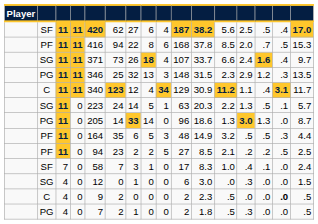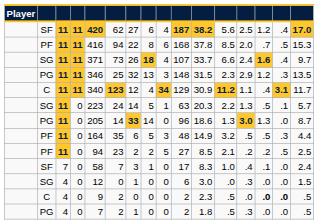 <table class="wikitable sortable" style="font-size: 95%; text-align:right;">
 <tr>
 <th style="background:#041E42; color:#FFFFFF; border-top:#FFC72C 3px solid; border-bottom:#FFC72C 3px solid;">Player</th>
 <th style="background:#041E42; color:#FFFFFF; border-top:#FFC72C 3px solid; border-bottom:#FFC72C 3px solid;"></th>
 <th style="background:#041E42; color:#FFFFFF; border-top:#FFC72C 3px solid; border-bottom:#FFC72C 3px solid;"></th>
 <th style="background:#041E42; color:#FFFFFF; border-top:#FFC72C 3px solid; border-bottom:#FFC72C 3px solid;"></th>
 <th style="background:#041E42; color:#FFFFFF; border-top:#FFC72C 3px solid; border-bottom:#FFC72C 3px solid;"></th>
 <th style="background:#041E42; color:#FFFFFF; border-top:#FFC72C 3px solid; border-bottom:#FFC72C 3px solid;"></th>
 <th style="background:#041E42; color:#FFFFFF; border-top:#FFC72C 3px solid; border-bottom:#FFC72C 3px solid;"></th>
 <th style="background:#041E42; color:#FFFFFF; border-top:#FFC72C 3px solid; border-bottom:#FFC72C 3px solid;"></th>
 <th style="background:#041E42; color:#FFFFFF; border-top:#FFC72C 3px solid; border-bottom:#FFC72C 3px solid;"></th>
 <th style="background:#041E42; color:#FFFFFF; border-top:#FFC72C 3px solid; border-bottom:#FFC72C 3px solid;"></th>
 <th style="background:#041E42; color:#FFFFFF; border-top:#FFC72C 3px solid; border-bottom:#FFC72C 3px solid;"></th>
 <th style="background:#041E42; color:#FFFFFF; border-top:#FFC72C 3px solid; border-bottom:#FFC72C 3px solid;"></th>
 <th style="background:#041E42; color:#FFFFFF; border-top:#FFC72C 3px solid; border-bottom:#FFC72C 3px solid;"></th>
 <th style="background:#041E42; color:#FFFFFF; border-top:#FFC72C 3px solid; border-bottom:#FFC72C 3px solid;"></th>
 <th style="background:#041E42; color:#FFFFFF; border-top:#FFC72C 3px solid; border-bottom:#FFC72C 3px solid;"></th>
 <th style="background:#041E42; color:#FFFFFF; border-top:#FFC72C 3px solid; border-bottom:#FFC72C 3px solid;"></th>
 </tr>
 <tr>
 <td style="text-align:left;"></td>
 <td style="text-align:center;">SF</td>
 <td style="background:#FFC72C; color:#041E42;"><strong>11</strong></td>
 <td style="background:#FFC72C; color:#041E42;"><strong>11</strong></td>
 <td style="background:#FFC72C; color:#041E42;"><strong>420</strong></td>
 <td>62</td>
 <td>27</td>
 <td>6</td>
 <td>4</td>
 <td style="background:#FFC72C; color:#041E42;"><strong>187</strong></td>
 <td style="background:#FFC72C; color:#041E42;"><strong>38.2</strong></td>
 <td>5.6</td>
 <td>2.5</td>
-<td>.5</td>
+<td>1.2</td>
 <td>.4</td>
 <td style="background:#FFC72C; color:#041E42;"><strong>17.0</strong></td>
 </tr>
 <tr>
 <td style="text-align:left;"></td>
 <td style="text-align:center;">PF</td>
 <td style="background:#FFC72C; color:#041E42;"><strong>11</strong></td>
 <td style="background:#FFC72C; color:#041E42;"><strong>11</strong></td>
 <td>416</td>
 <td>94</td>
 <td>22</td>
 <td>8</td>
 <td>6</td>
 <td>168</td>
 <td>37.8</td>
 <td>8.5</td>
 <td>2.0</td>
 <td>.7</td>
 <td>.5</td>
 <td>15.3</td>
 </tr>
 <tr>
 <td style="text-align:left;"></td>
 <td style="text-align:center;">SG</td>
 <td style="background:#FFC72C; color:#041E42;"><strong>11</strong></td>
 <td style="background:#FFC72C; color:#041E42;"><strong>11</strong></td>
 <td>371</td>
 <td>73</td>
 <td>26</td>
 <td style="background:#FFC72C; color:#041E42;"><strong>18</strong></td>
 <td>4</td>
 <td>107</td>
 <td>33.7</td>
 <td>6.6</td>
 <td>2.4</td>
 <td style="background:#FFC72C; color:#041E42;"><strong>1.6</strong></td>
 <td>.4</td>
 <td>9.7</td>
 </tr>
 <tr>
 <td style="text-align:left;"></td>
 <td style="text-align:center;">PG</td>
 <td style="background:#FFC72C; color:#041E42;"><strong>11</strong></td>
 <td style="background:#FFC72C; color:#041E42;"><strong>11</strong></td>
 <td>346</td>
 <td>25</td>
 <td>32</td>
 <td>13</td>
 <td>3</td>
 <td>148</td>
 <td>31.5</td>
 <td>2.3</td>
 <td>2.9</td>
 <td>1.2</td>
 <td>.3</td>
 <td>13.5</td>
 </tr>
 <tr>
 <td style="text-align:left;"></td>
 <td style="text-align:center;">C</td>
 <td style="background:#FFC72C; color:#041E42;"><strong>11</strong></td>
 <td style="background:#FFC72C; color:#041E42;"><strong>11</strong></td>
 <td>340</td>
 <td style="background:#FFC72C; color:#041E42;"><strong>123</strong></td>
 <td>12</td>
 <td>4</td>
 <td style="background:#FFC72C; color:#041E42;"><strong>34</strong></td>
 <td>129</td>
 <td>30.9</td>
 <td style="background:#FFC72C; color:#041E42;"><strong>11.2</strong></td>
 <td>1.1</td>
 <td>.4</td>
 <td style="background:#FFC72C; color:#041E42;"><strong>3.1</strong></td>
 <td>11.7</td>
 </tr>
 <tr>
 <td style="text-align:left;"></td>
 <td style="text-align:center;">SG</td>
 <td style="background:#FFC72C; color:#041E42;"><strong>11</strong></td>
 <td>0</td>
 <td>223</td>
 <td>24</td>
 <td>14</td>
 <td>5</td>
 <td>1</td>
 <td>63</td>
 <td>20.3</td>
 <td>2.2</td>
 <td>1.3</td>
 <td>.5</td>
 <td>.1</td>
 <td>5.7</td>
 </tr>
 <tr>
 <td style="text-align:left;"></td>
 <td style="text-align:center;">PG</td>
 <td style="background:#FFC72C; color:#041E42;"><strong>11</strong></td>
 <td>0</td>
 <td>205</td>
 <td>14</td>
 <td style="background:#FFC72C; color:#041E42;"><strong>33</strong></td>
 <td>14</td>
 <td>0</td>
 <td>96</td>
 <td>18.6</td>
 <td>1.3</td>
 <td style="background:#FFC72C; color:#041E42;"><strong>3.0</strong></td>
 <td>1.3</td>
 <td>.0</td>
 <td>8.7</td>
 </tr>
 <tr>
 <td style="text-align:left;"></td>
 <td style="text-align:center;">PF</td>
 <td style="background:#FFC72C; color:#041E42;"><strong>11</strong></td>
 <td>0</td>
 <td>164</td>
 <td>35</td>
 <td>6</td>
 <td>5</td>
 <td>3</td>
 <td>48</td>
 <td>14.9</td>
 <td>3.2</td>
 <td>.5</td>
 <td>.5</td>
 <td>.3</td>
 <td>4.4</td>
 </tr>
 <tr>
 <td style="text-align:left;"></td>
 <td style="text-align:center;">PF</td>
 <td style="background:#FFC72C; color:#041E42;"><strong>11</strong></td>
 <td>0</td>
 <td>94</td>
 <td>23</td>
 <td>2</td>
 <td>2</td>
 <td>5</td>
 <td>27</td>
 <td>8.5</td>
 <td>2.1</td>
 <td>.2</td>
 <td>.2</td>
 <td>.5</td>
 <td>2.5</td>
 </tr>
 <tr>
 <td style="text-align:left;"></td>
 <td style="text-align:center;">SF</td>
 <td>7</td>
 <td>0</td>
 <td>58</td>
 <td>7</td>
 <td>3</td>
 <td>1</td>
 <td>0</td>
 <td>17</td>
 <td>8.3</td>
 <td>1.0</td>
 <td>.4</td>
 <td>.1</td>
 <td>.0</td>
 <td>2.4</td>
 </tr>
 <tr>
 <td style="text-align:left;"></td>
 <td style="text-align:center;">SG</td>
 <td>4</td>
 <td>0</td>
 <td>12</td>
 <td>0</td>
 <td>1</td>
 <td>0</td>
 <td>0</td>
 <td>6</td>
 <td>3.0</td>
 <td>.0</td>
 <td>.3</td>
 <td>.0</td>
 <td>.0</td>
 <td>1.5</td>
 </tr>
 <tr>
 <td style="text-align:left;"></td>
 <td style="text-align:center;">C</td>
 <td>4</td>
 <td>0</td>
 <td>9</td>
 <td>2</td>
 <td>0</td>
 <td>0</td>
 <td>0</td>
 <td>2</td>
 <td>2.3</td>
 <td>.5</td>
 <td>.0</td>
-<td>.0</td>
+<td><strong>.0</strong></td>
 <td><strong>.0</strong></td>
 <td>.5</td>
 </tr>
 <tr>
 <td style="text-align:left;"></td>
 <td style="text-align:center;">PG</td>
 <td>4</td>
 <td>0</td>
 <td>7</td>
 <td>2</td>
 <td>1</td>
 <td>0</td>
 <td>0</td>
 <td>2</td>
 <td>1.8</td>
 <td>.5</td>
 <td>.3</td>
 <td>.0</td>
 <td>.0</td>
 <td>.5</td>
 </tr>
 </table>
